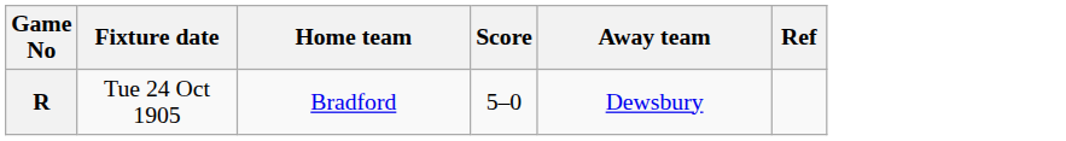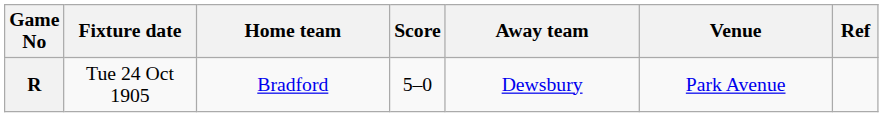 <table class="wikitable" style="text-align:center;">
 <tr>
 <th width=20 abbr="No" scope="col">Game No</th>
 <th width=100 abbr="Date" scope="col">Fixture date</th>
 <th width=150 abbr="Home team" scope="col">Home team</th>
 <th width=20 abbr="Score" scope="col">Score</th>
 <th width=150 abbr="Away team" scope="col">Away team</th>
+<th width=150 abbr="Venue" scope="col">Venue</th>
 <th width=30 abbr="Ref" scope="col">Ref</th>
 </tr>
 <tr>
 <th scope="row">R</th>
 <td>Tue 24 Oct 1905</td>
 <td><a href='#'>Bradford</a></td>
 <td>5–0</td>
 <td><a href='#'>Dewsbury</a></td>
+<td><a href='#'>Park Avenue</a></td>
 <td></td>
 </tr>
 </table>
